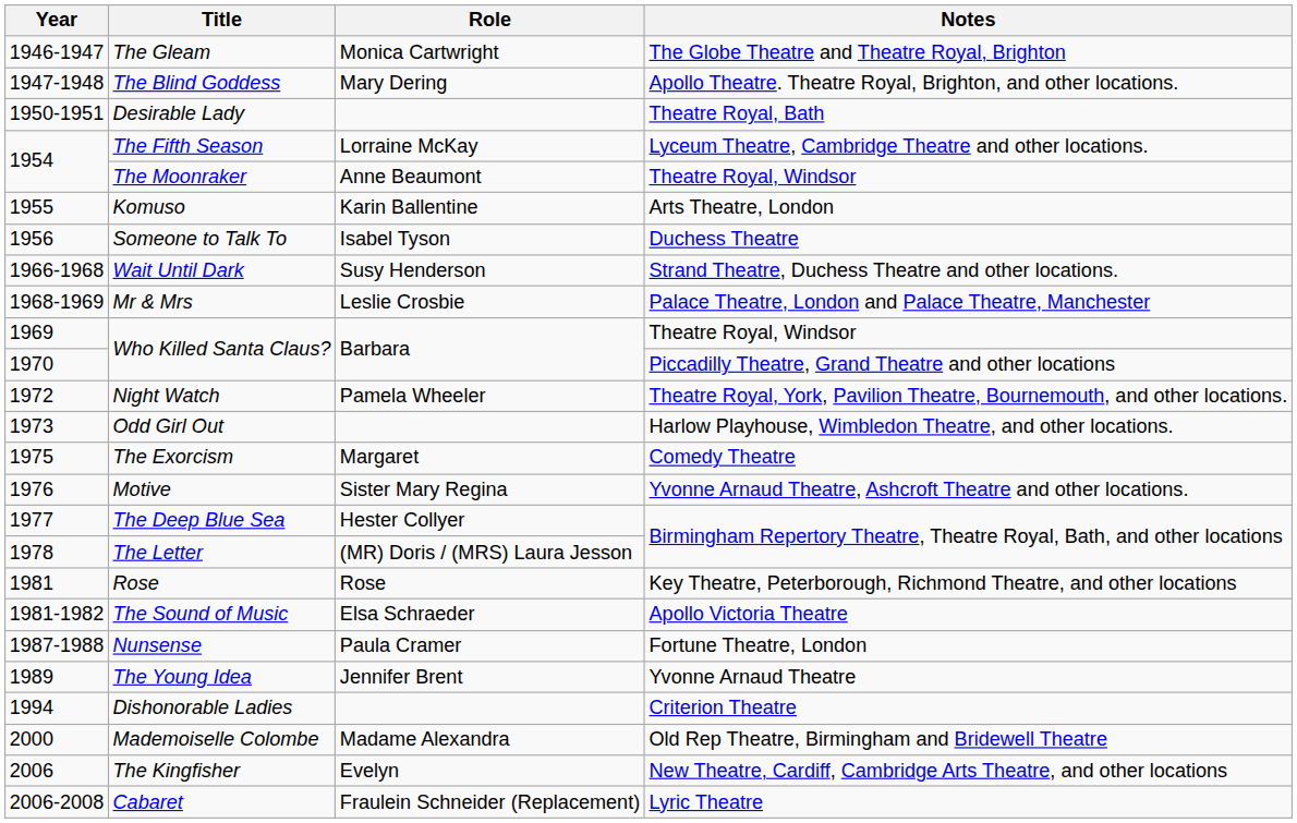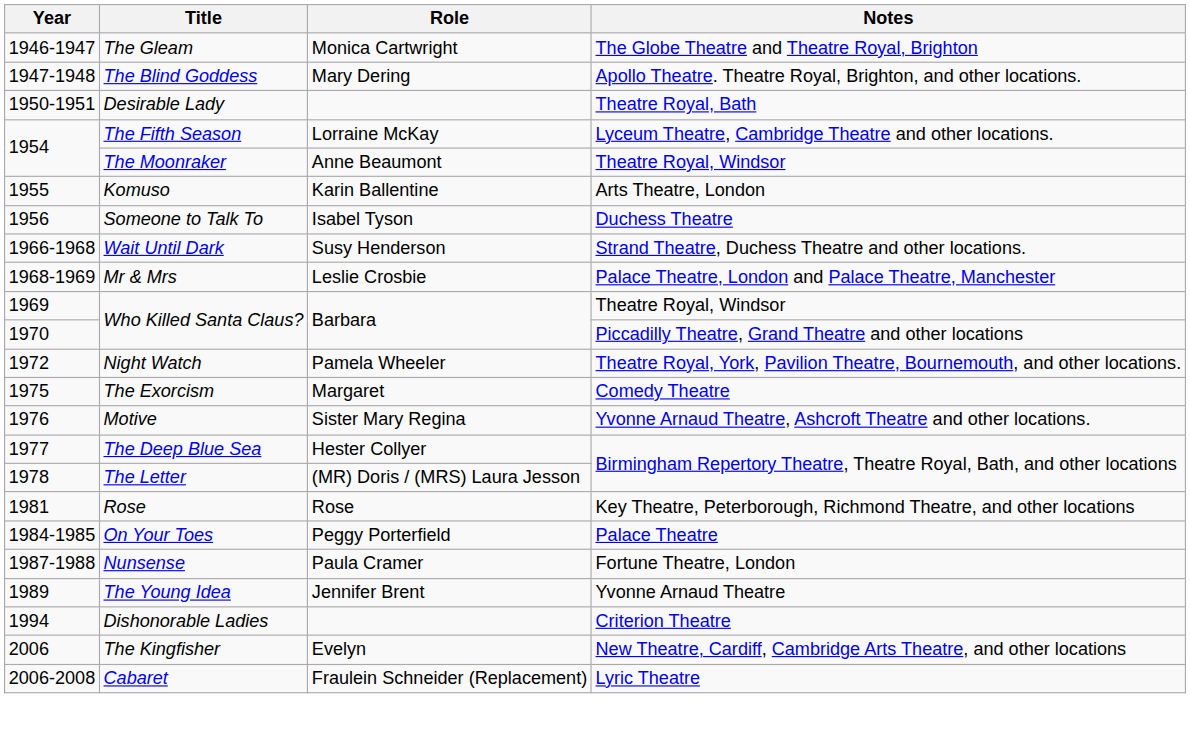 <table class="wikitable">
 <tr>
 <th>Year</th>
 <th>Title</th>
 <th>Role</th>
 <th>Notes</th>
 </tr>
 <tr>
 <td>1946-1947</td>
 <td><em>The Gleam</em></td>
 <td>Monica Cartwright</td>
 <td><a href='#'>The Globe Theatre</a> and <a href='#'>Theatre Royal, Brighton</a></td>
 </tr>
 <tr>
 <td>1947-1948</td>
 <td><em><a href='#'>The Blind Goddess</a></em></td>
 <td>Mary Dering</td>
 <td><a href='#'>Apollo Theatre</a>. Theatre Royal, Brighton, and other locations.</td>
 </tr>
 <tr>
 <td>1950-1951</td>
 <td><em>Desirable Lady</em></td>
 <td></td>
 <td><a href='#'>Theatre Royal, Bath</a></td>
 </tr>
 <tr>
 <td rowspan="2">1954</td>
 <td><em><a href='#'>The Fifth Season</a></em></td>
 <td>Lorraine McKay</td>
 <td><a href='#'>Lyceum Theatre</a>, <a href='#'>Cambridge Theatre</a> and other locations.</td>
 </tr>
 <tr>
 <td><em><a href='#'>The Moonraker</a></em></td>
 <td>Anne Beaumont</td>
 <td><a href='#'>Theatre Royal, Windsor</a></td>
 </tr>
 <tr>
 <td>1955</td>
 <td><em>Komuso</em></td>
 <td>Karin Ballentine</td>
 <td>Arts Theatre, London</td>
 </tr>
 <tr>
 <td>1956</td>
 <td><em>Someone to Talk To</em></td>
 <td>Isabel Tyson</td>
 <td><a href='#'>Duchess Theatre</a></td>
 </tr>
 <tr>
 <td>1966-1968</td>
 <td><em><a href='#'>Wait Until Dark</a></em></td>
 <td>Susy Henderson</td>
 <td><a href='#'>Strand Theatre</a>, Duchess Theatre and other locations.</td>
 </tr>
 <tr>
 <td>1968-1969</td>
 <td><em>Mr & Mrs</em></td>
 <td>Leslie Crosbie</td>
 <td><a href='#'>Palace Theatre, London</a> and <a href='#'>Palace Theatre, Manchester</a></td>
 </tr>
 <tr>
 <td>1969</td>
 <td rowspan="2"><em>Who Killed Santa Claus?</em></td>
 <td rowspan="2">Barbara</td>
 <td>Theatre Royal, Windsor</td>
 </tr>
 <tr>
 <td>1970</td>
 <td><a href='#'>Piccadilly Theatre</a>, <a href='#'>Grand Theatre</a> and other locations</td>
 </tr>
 <tr>
 <td>1972</td>
 <td><em>Night Watch</em></td>
 <td>Pamela Wheeler</td>
 <td><a href='#'>Theatre Royal, York</a>, <a href='#'>Pavilion Theatre, Bournemouth</a>, and other locations.</td>
 </tr>
 <tr>
-<td>1973</td>
-<td><em>Odd Girl Out</em></td>
-<td></td>
-<td>Harlow Playhouse, <a href='#'>Wimbledon Theatre</a>, and other locations.</td>
-</tr>
-<tr>
 <td>1975</td>
 <td><em>The Exorcism</em></td>
 <td>Margaret</td>
 <td><a href='#'>Comedy Theatre</a></td>
 </tr>
 <tr>
 <td>1976</td>
 <td><em>Motive</em></td>
 <td>Sister Mary Regina</td>
 <td><a href='#'>Yvonne Arnaud Theatre</a>, <a href='#'>Ashcroft Theatre</a> and other locations.</td>
 </tr>
 <tr>
 <td>1977</td>
 <td><em><a href='#'>The Deep Blue Sea</a></em></td>
 <td>Hester Collyer</td>
 <td rowspan="2"><a href='#'>Birmingham Repertory Theatre</a>, Theatre Royal, Bath, and other locations</td>
 </tr>
 <tr>
 <td>1978</td>
 <td><em><a href='#'>The Letter</a></em></td>
 <td>(MR) Doris / (MRS) Laura Jesson</td>
 </tr>
 <tr>
 <td>1981</td>
 <td><em>Rose</em></td>
 <td>Rose</td>
 <td>Key Theatre, Peterborough, Richmond Theatre, and other locations</td>
 </tr>
 <tr>
-<td>1981-1982</td>
-<td><em><a href='#'>The Sound of Music</a></em></td>
-<td>Elsa Schraeder</td>
-<td><a href='#'>Apollo Victoria Theatre</a></td>
+<td>1984-1985</td>
+<td><em><a href='#'>On Your Toes</a></em></td>
+<td>Peggy Porterfield</td>
+<td><a href='#'>Palace Theatre</a></td>
 </tr>
 <tr>
 <td>1987-1988</td>
 <td><em><a href='#'>Nunsense</a></em></td>
 <td>Paula Cramer</td>
 <td>Fortune Theatre, London</td>
 </tr>
 <tr>
 <td>1989</td>
 <td><em><a href='#'>The Young Idea</a></em></td>
 <td>Jennifer Brent</td>
 <td>Yvonne Arnaud Theatre</td>
 </tr>
 <tr>
 <td>1994</td>
 <td><em>Dishonorable Ladies</em></td>
 <td></td>
 <td><a href='#'>Criterion Theatre</a></td>
 </tr>
 <tr>
-<td>2000</td>
-<td><em>Mademoiselle Colombe</em></td>
-<td>Madame Alexandra</td>
-<td>Old Rep Theatre, Birmingham and <a href='#'>Bridewell Theatre</a></td>
-</tr>
-<tr>
 <td>2006</td>
 <td><em>The Kingfisher</em></td>
 <td>Evelyn</td>
 <td><a href='#'>New Theatre, Cardiff</a>, <a href='#'>Cambridge Arts Theatre</a>, and other locations</td>
 </tr>
 <tr>
 <td>2006-2008</td>
 <td><a href='#'><em>Cabaret</em></a></td>
 <td>Fraulein Schneider (Replacement)</td>
 <td><a href='#'>Lyric Theatre</a></td>
 </tr>
 </table>
